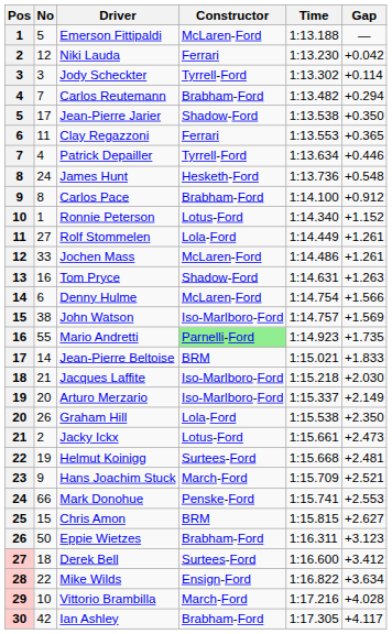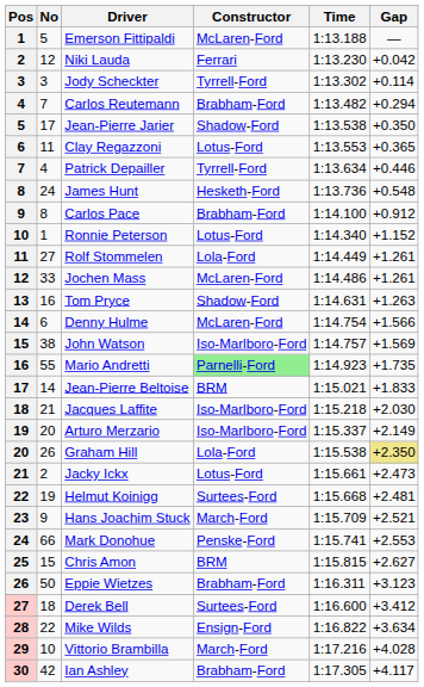 <table class="wikitable sortable" style="font-size: 95%">
 <tr>
 <th>Pos</th>
 <th>No</th>
 <th>Driver</th>
 <th>Constructor</th>
 <th>Time</th>
 <th>Gap</th>
 </tr>
 <tr>
 <th>1</th>
 <td>5</td>
 <td> <a href='#'>Emerson Fittipaldi</a></td>
 <td><a href='#'>McLaren</a>-<a href='#'>Ford</a></td>
 <td>1:13.188</td>
 <td align="center">—</td>
 </tr>
 <tr>
 <th>2</th>
 <td>12</td>
 <td>  <a href='#'>Niki Lauda</a></td>
 <td><a href='#'>Ferrari</a></td>
 <td>1:13.230</td>
 <td>+0.042</td>
 </tr>
 <tr>
 <th>3</th>
 <td>3</td>
 <td>  <a href='#'>Jody Scheckter</a></td>
 <td><a href='#'>Tyrrell</a>-<a href='#'>Ford</a></td>
 <td>1:13.302</td>
 <td>+0.114</td>
 </tr>
 <tr>
 <th>4</th>
 <td>7</td>
 <td> <a href='#'>Carlos Reutemann</a></td>
 <td><a href='#'>Brabham</a>-<a href='#'>Ford</a></td>
 <td>1:13.482</td>
 <td>+0.294</td>
 </tr>
 <tr>
 <th>5</th>
 <td>17</td>
 <td> <a href='#'>Jean-Pierre Jarier</a></td>
 <td><a href='#'>Shadow</a>-<a href='#'>Ford</a></td>
 <td>1:13.538</td>
 <td>+0.350</td>
 </tr>
 <tr>
 <th>6</th>
 <td>11</td>
 <td> <a href='#'>Clay Regazzoni</a></td>
-<td><a href='#'>Ferrari</a></td>
+<td><a href='#'>Lotus</a>-<a href='#'>Ford</a></td>
 <td>1:13.553</td>
 <td>+0.365</td>
 </tr>
 <tr>
 <th>7</th>
 <td>4</td>
 <td> <a href='#'>Patrick Depailler</a></td>
 <td><a href='#'>Tyrrell</a>-<a href='#'>Ford</a></td>
 <td>1:13.634</td>
 <td>+0.446</td>
 </tr>
 <tr>
 <th>8</th>
 <td>24</td>
 <td> <a href='#'>James Hunt</a></td>
 <td><a href='#'>Hesketh</a>-<a href='#'>Ford</a></td>
 <td>1:13.736</td>
 <td>+0.548</td>
 </tr>
 <tr>
 <th>9</th>
 <td>8</td>
 <td> <a href='#'>Carlos Pace</a></td>
 <td><a href='#'>Brabham</a>-<a href='#'>Ford</a></td>
 <td>1:14.100</td>
 <td>+0.912</td>
 </tr>
 <tr>
 <th>10</th>
 <td>1</td>
 <td> <a href='#'>Ronnie Peterson</a></td>
 <td><a href='#'>Lotus</a>-<a href='#'>Ford</a></td>
 <td>1:14.340</td>
 <td>+1.152</td>
 </tr>
 <tr>
 <th>11</th>
 <td>27</td>
 <td> <a href='#'>Rolf Stommelen</a></td>
 <td><a href='#'>Lola</a>-<a href='#'>Ford</a></td>
 <td>1:14.449</td>
 <td>+1.261</td>
 </tr>
 <tr>
 <th>12</th>
 <td>33</td>
 <td>  <a href='#'>Jochen Mass</a></td>
 <td><a href='#'>McLaren</a>-<a href='#'>Ford</a></td>
 <td>1:14.486</td>
 <td>+1.261</td>
 </tr>
 <tr>
 <th>13</th>
 <td>16</td>
 <td>  <a href='#'>Tom Pryce</a></td>
 <td><a href='#'>Shadow</a>-<a href='#'>Ford</a></td>
 <td>1:14.631</td>
 <td>+1.263</td>
 </tr>
 <tr>
 <th>14</th>
 <td>6</td>
 <td> <a href='#'>Denny Hulme</a></td>
 <td><a href='#'>McLaren</a>-<a href='#'>Ford</a></td>
 <td>1:14.754</td>
 <td>+1.566</td>
 </tr>
 <tr>
 <th>15</th>
 <td>38</td>
 <td>  <a href='#'>John Watson</a></td>
 <td><a href='#'>Iso-Marlboro</a>-<a href='#'>Ford</a></td>
 <td>1:14.757</td>
 <td>+1.569</td>
 </tr>
 <tr>
 <th>16</th>
 <td>55</td>
 <td> <a href='#'>Mario Andretti</a></td>
 <td style="background: lightgreen;"><a href='#'>Parnelli</a>-<a href='#'>Ford</a></td>
 <td>1:14.923</td>
 <td>+1.735</td>
 </tr>
 <tr>
 <th>17</th>
 <td>14</td>
 <td>  <a href='#'>Jean-Pierre Beltoise</a></td>
 <td><a href='#'>BRM</a></td>
 <td>1:15.021</td>
 <td>+1.833</td>
 </tr>
 <tr>
 <th>18</th>
 <td>21</td>
 <td> <a href='#'>Jacques Laffite</a></td>
 <td><a href='#'>Iso-Marlboro</a>-<a href='#'>Ford</a></td>
 <td>1:15.218</td>
 <td>+2.030</td>
 </tr>
 <tr>
 <th>19</th>
 <td>20</td>
 <td> <a href='#'>Arturo Merzario</a></td>
 <td><a href='#'>Iso-Marlboro</a>-<a href='#'>Ford</a></td>
 <td>1:15.337</td>
 <td>+2.149</td>
 </tr>
 <tr>
 <th>20</th>
 <td>26</td>
 <td> <a href='#'>Graham Hill</a></td>
 <td><a href='#'>Lola</a>-<a href='#'>Ford</a></td>
 <td>1:15.538</td>
-<td>+2.350</td>
+<td style="background: khaki;">+2.350</td>
 </tr>
 <tr>
 <th>21</th>
 <td>2</td>
 <td> <a href='#'>Jacky Ickx</a></td>
 <td><a href='#'>Lotus</a>-<a href='#'>Ford</a></td>
 <td>1:15.661</td>
 <td>+2.473</td>
 </tr>
 <tr>
 <th>22</th>
 <td>19</td>
 <td> <a href='#'>Helmut Koinigg</a></td>
 <td><a href='#'>Surtees</a>-<a href='#'>Ford</a></td>
 <td>1:15.668</td>
 <td>+2.481</td>
 </tr>
 <tr>
 <th>23</th>
 <td>9</td>
 <td> <a href='#'>Hans Joachim Stuck</a></td>
 <td><a href='#'>March</a>-<a href='#'>Ford</a></td>
 <td>1:15.709</td>
 <td>+2.521</td>
 </tr>
 <tr>
 <th>24</th>
 <td>66</td>
 <td>  <a href='#'>Mark Donohue</a></td>
 <td><a href='#'>Penske</a>-<a href='#'>Ford</a></td>
 <td>1:15.741</td>
 <td>+2.553</td>
 </tr>
 <tr>
 <th>25</th>
 <td>15</td>
 <td> <a href='#'>Chris Amon</a></td>
 <td><a href='#'>BRM</a></td>
 <td>1:15.815</td>
 <td>+2.627</td>
 </tr>
 <tr>
 <th>26</th>
 <td>50</td>
 <td> <a href='#'>Eppie Wietzes</a></td>
 <td><a href='#'>Brabham</a>-<a href='#'>Ford</a></td>
 <td>1:16.311</td>
 <td>+3.123</td>
 </tr>
 <tr>
 <th style="background:#ffcccc;">27</th>
 <td>18</td>
 <td>  <a href='#'>Derek Bell</a></td>
 <td><a href='#'>Surtees</a>-<a href='#'>Ford</a></td>
 <td>1:16.600</td>
 <td>+3.412</td>
 </tr>
 <tr>
 <th style="background:#ffcccc;">28</th>
 <td>22</td>
 <td> <a href='#'>Mike Wilds</a></td>
 <td><a href='#'>Ensign</a>-<a href='#'>Ford</a></td>
 <td>1:16.822</td>
 <td>+3.634</td>
 </tr>
 <tr>
 <th style="background:#ffcccc;">29</th>
 <td>10</td>
 <td>  <a href='#'>Vittorio Brambilla</a></td>
 <td><a href='#'>March</a>-<a href='#'>Ford</a></td>
 <td>1:17.216</td>
 <td>+4.028</td>
 </tr>
 <tr>
 <th style="background:#ffcccc;">30</th>
 <td>42</td>
 <td> <a href='#'>Ian Ashley</a></td>
 <td><a href='#'>Brabham</a>-<a href='#'>Ford</a></td>
 <td>1:17.305</td>
 <td>+4.117</td>
 </tr>
 </table>
